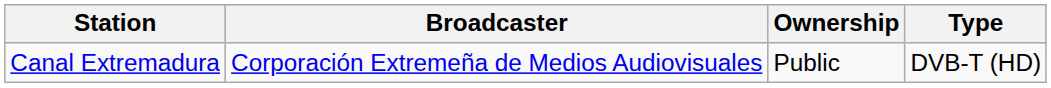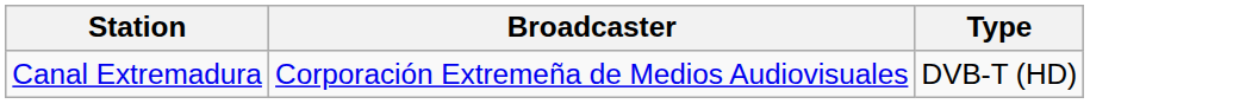 <table class="wikitable">
 <tr>
 <th>Station</th>
 <th>Broadcaster</th>
-<th>Ownership</th>
 <th>Type</th>
 </tr>
 <tr>
 <td><a href='#'>Canal Extremadura</a></td>
 <td><a href='#'>Corporación Extremeña de Medios Audiovisuales</a></td>
-<td>Public</td>
 <td>DVB-T (HD)</td>
 </tr>
 </table>
